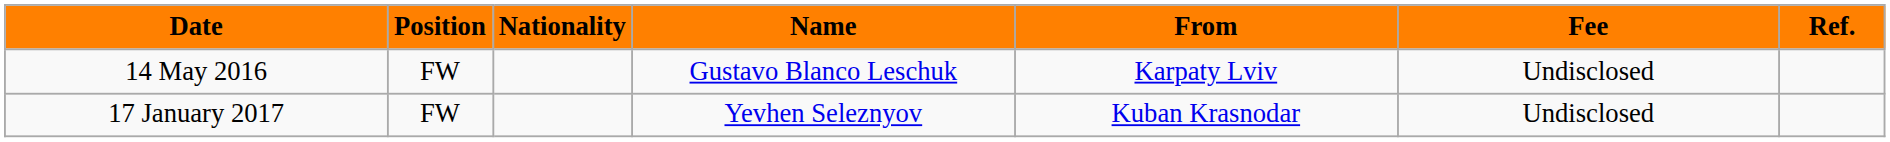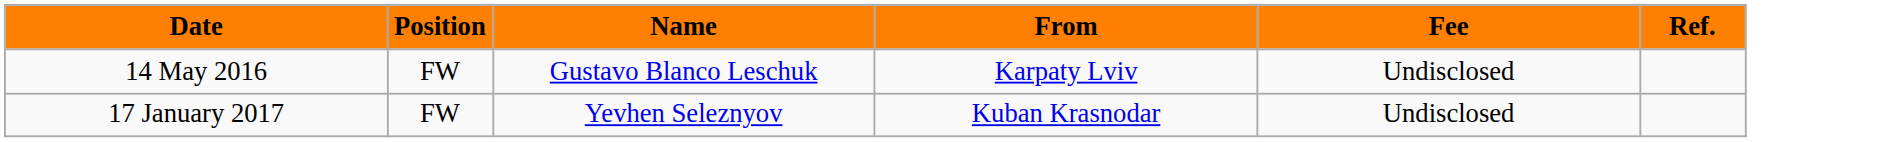 <table class="wikitable" style="text-align:center; font-size:90%; ">
 <tr>
 <th style="background:#FF8000; color:black; width:200px;">Date</th>
 <th style="background:#FF8000; color:black; width:50px;">Position</th>
-<th style="background:#FF8000; color:black; width:50px;">Nationality</th>
 <th style="background:#FF8000; color:black; width:200px;">Name</th>
 <th style="background:#FF8000; color:black; width:200px;">From</th>
 <th style="background:#FF8000; color:black; width:200px;">Fee</th>
 <th style="background:#FF8000; color:black; width:50px;">Ref.</th>
 </tr>
 <tr>
 <td>14 May 2016</td>
 <td>FW</td>
-<td></td>
 <td><a href='#'>Gustavo Blanco Leschuk</a></td>
 <td><a href='#'>Karpaty Lviv</a></td>
 <td>Undisclosed</td>
 <td></td>
 </tr>
 <tr>
 <td>17 January 2017</td>
 <td>FW</td>
-<td></td>
 <td><a href='#'>Yevhen Seleznyov</a></td>
 <td><a href='#'>Kuban Krasnodar</a></td>
 <td>Undisclosed</td>
 <td></td>
 </tr>
 </table>
